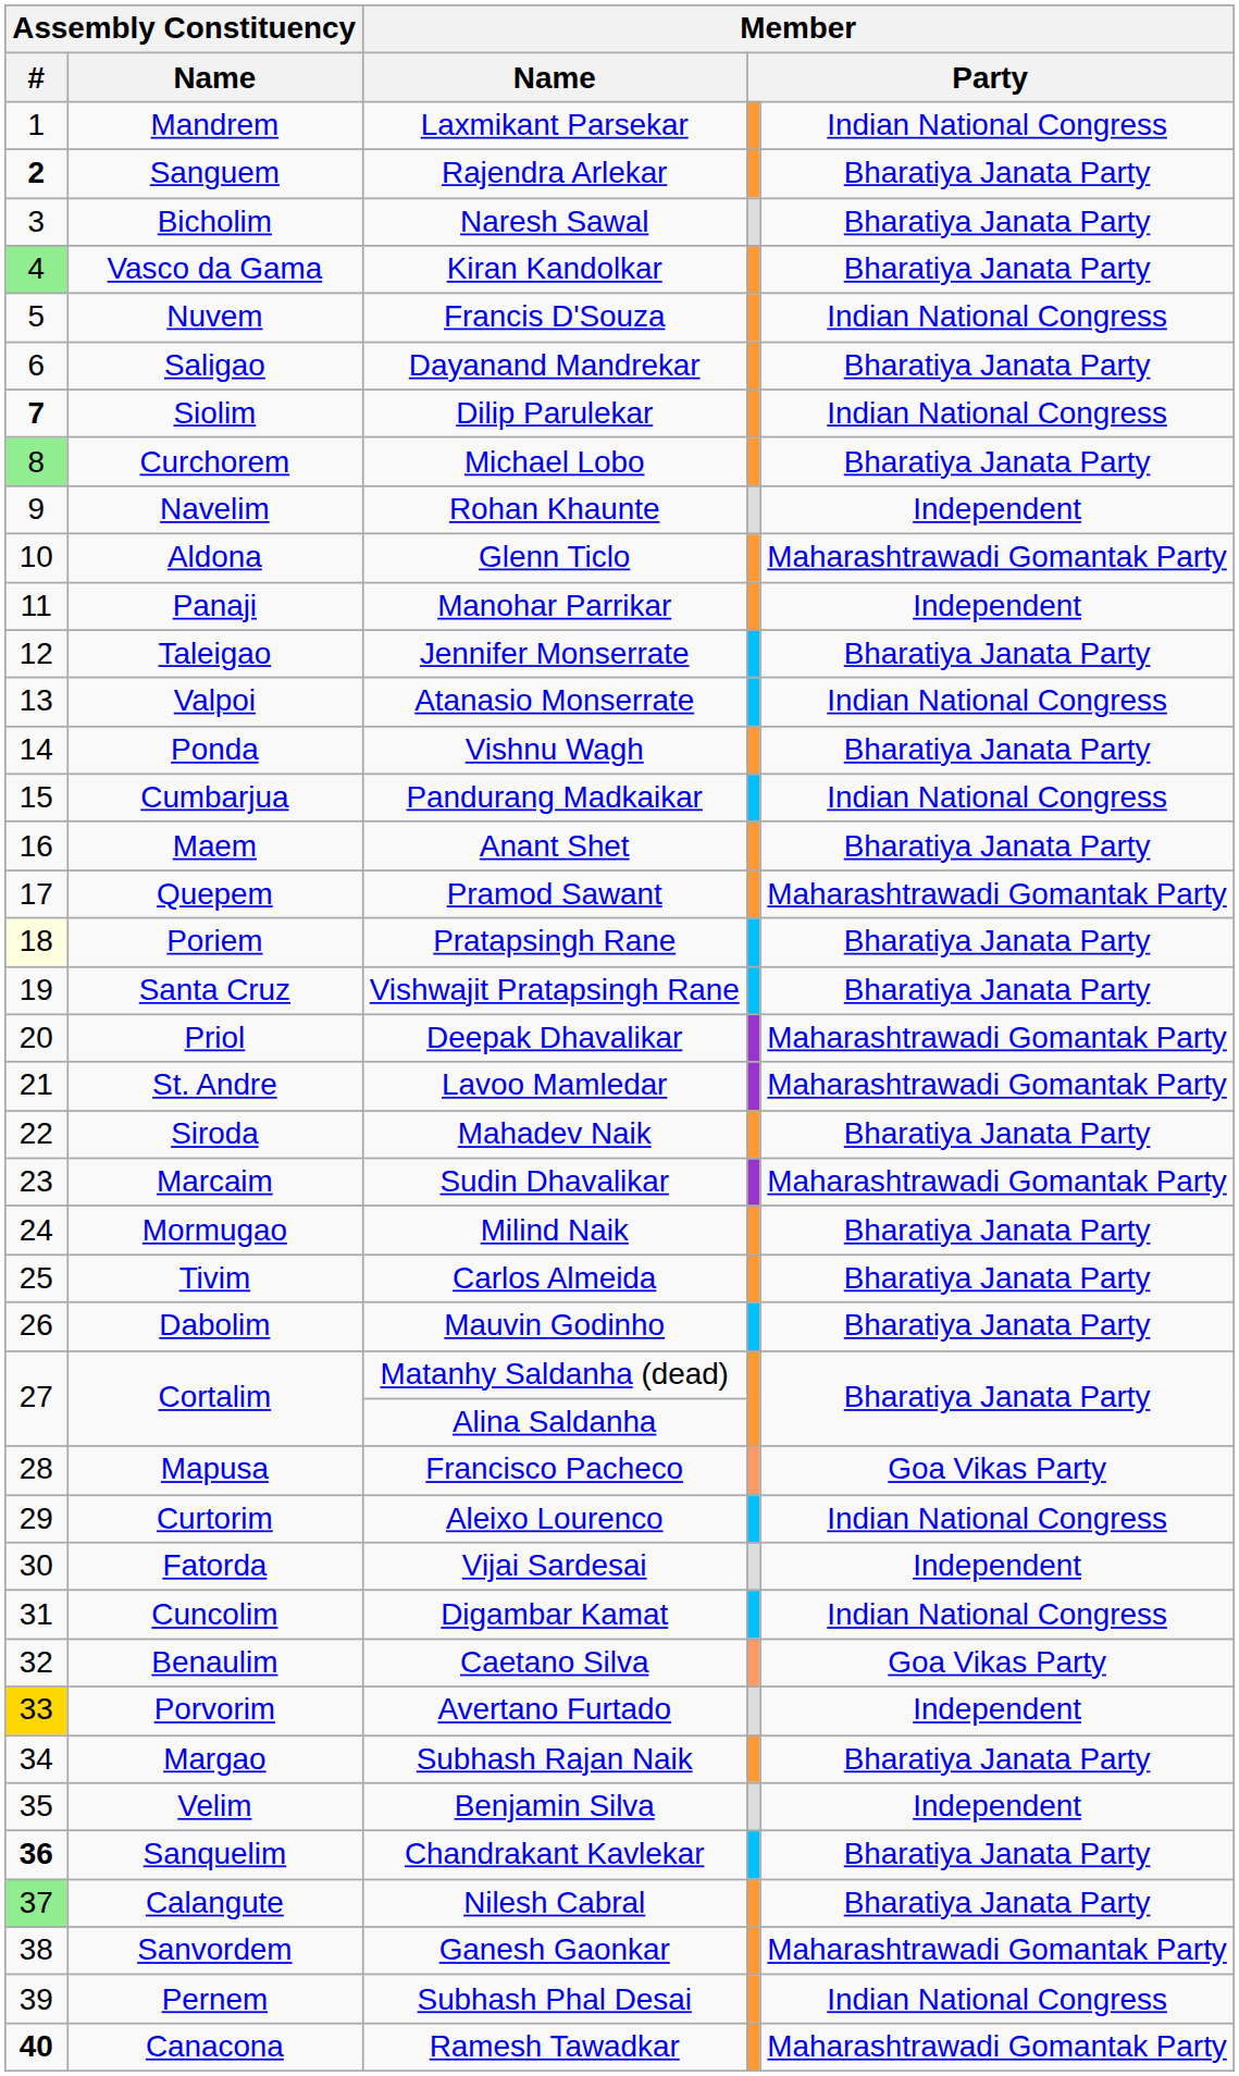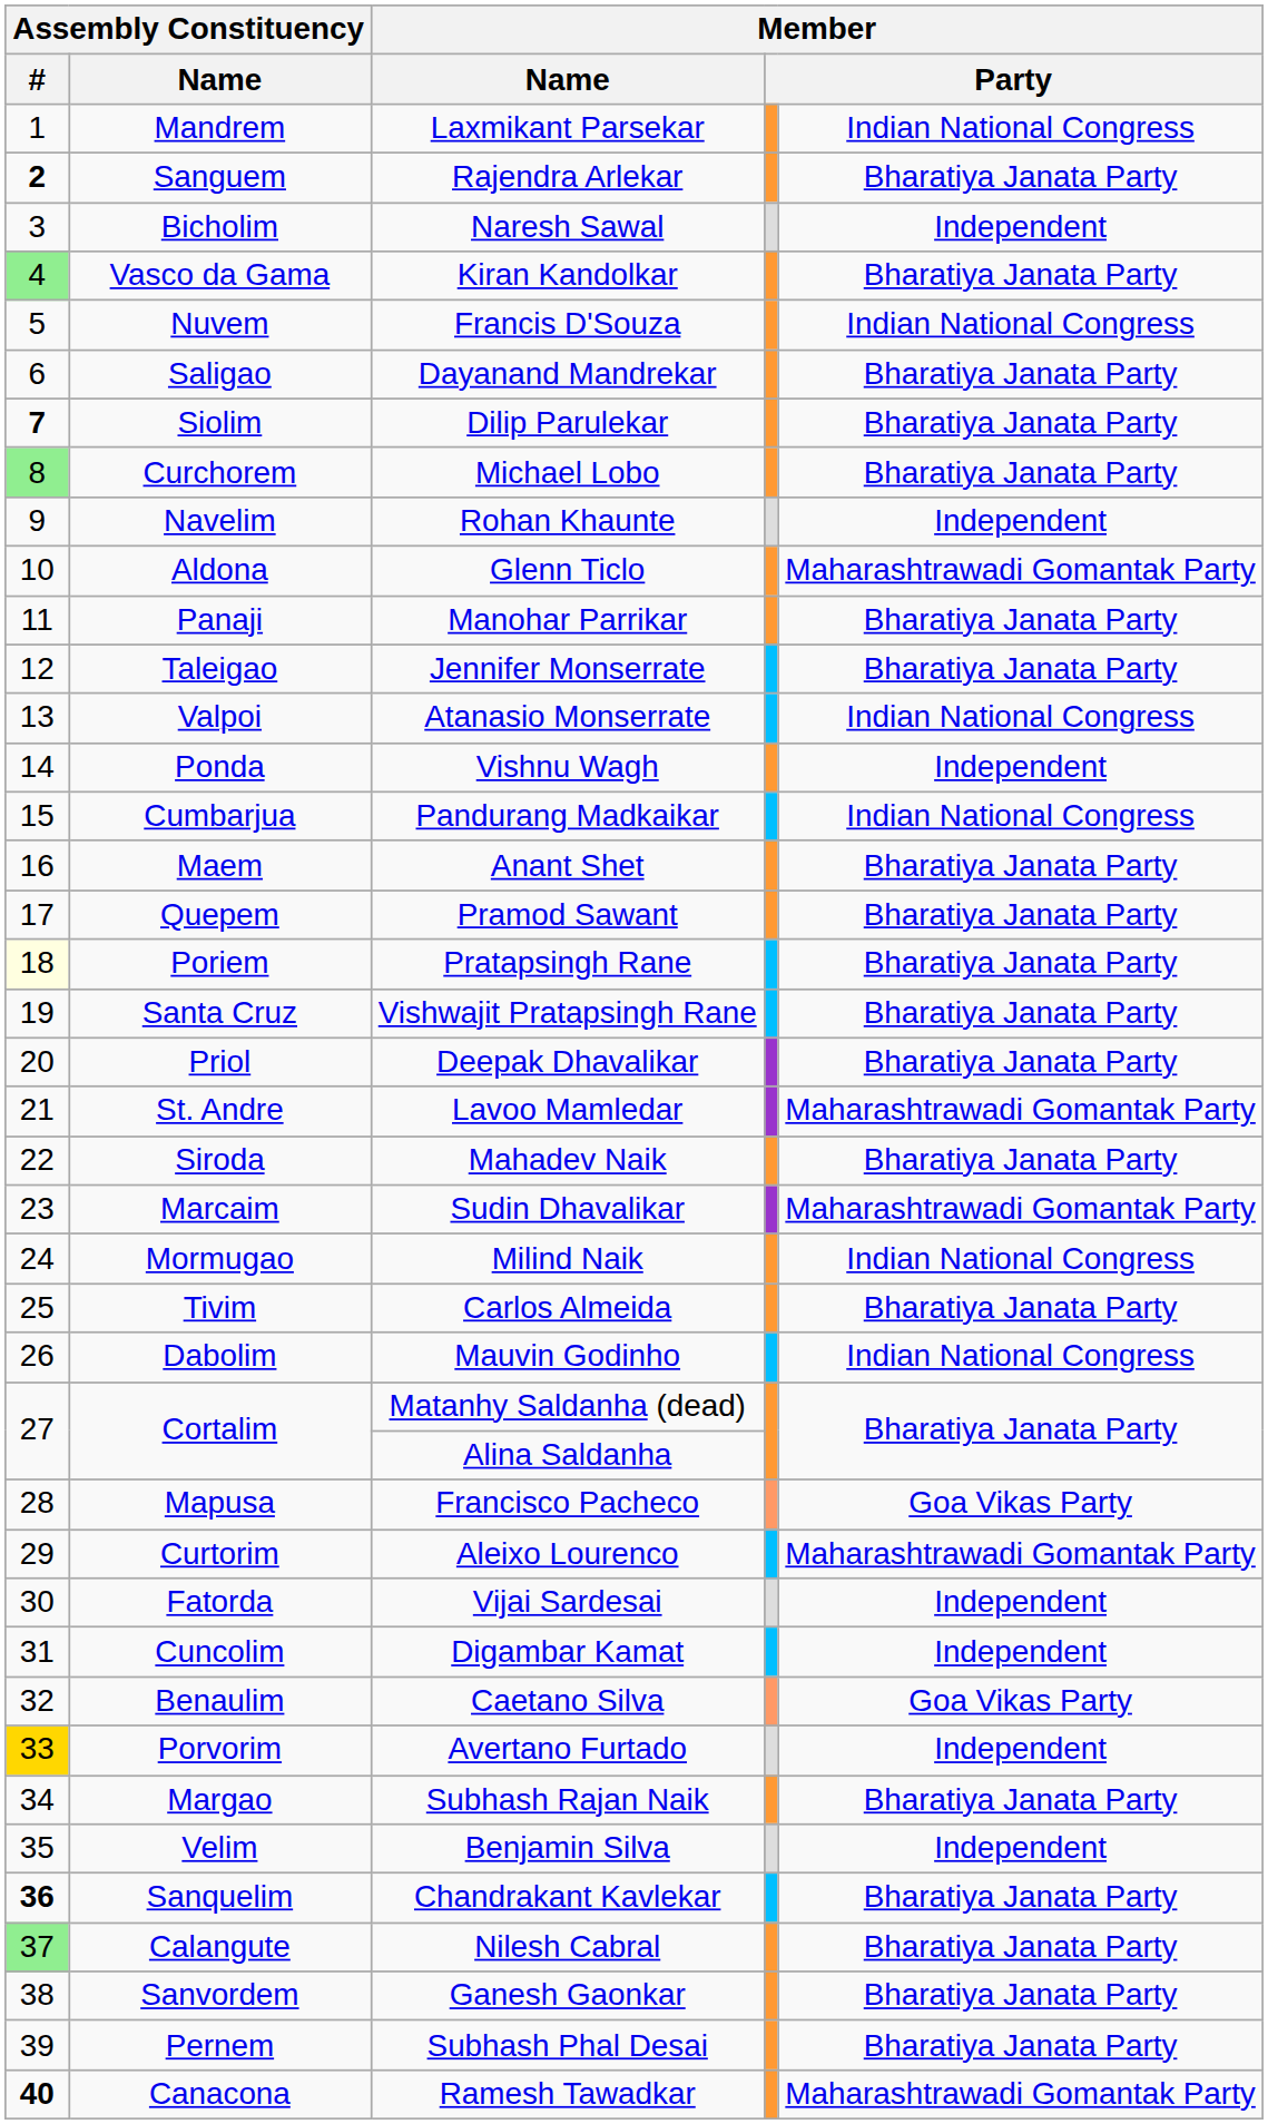 <table class="wikitable sortable" style="text-align:center;">
 <tr>
 <th colspan="2">Assembly Constituency</th>
 <th colspan="3">Member</th>
 </tr>
 <tr>
 <th>#</th>
 <th>Name</th>
 <th>Name</th>
 <th colspan="2">Party</th>
 </tr>
 <tr>
 <td>1</td>
 <td><a href='#'>Mandrem</a></td>
 <td><a href='#'>Laxmikant Parsekar</a></td>
 <td style="background:#f93;"></td>
 <td><a href='#'>Indian National Congress</a></td>
 </tr>
 <tr>
 <td><strong>2</strong></td>
 <td><a href='#'>Sanguem</a></td>
 <td><a href='#'>Rajendra Arlekar</a></td>
 <td style="background:#f93;"></td>
 <td><a href='#'>Bharatiya Janata Party</a></td>
 </tr>
 <tr>
 <td>3</td>
 <td><a href='#'>Bicholim</a></td>
 <td><a href='#'>Naresh Sawal</a></td>
 <td style="background:#ddd;"></td>
-<td><a href='#'>Bharatiya Janata Party</a></td>
+<td><a href='#'>Independent</a></td>
 </tr>
 <tr>
 <td style="background: lightgreen;">4</td>
 <td><a href='#'>Vasco da Gama</a></td>
 <td><a href='#'>Kiran Kandolkar</a></td>
 <td style="background:#f93;"></td>
 <td><a href='#'>Bharatiya Janata Party</a></td>
 </tr>
 <tr>
 <td>5</td>
 <td><a href='#'>Nuvem</a></td>
 <td><a href='#'>Francis D'Souza</a></td>
 <td style="background:#f93;"></td>
 <td><a href='#'>Indian National Congress</a></td>
 </tr>
 <tr>
 <td>6</td>
 <td><a href='#'>Saligao</a></td>
 <td><a href='#'>Dayanand Mandrekar</a></td>
 <td style="background:#f93;"></td>
 <td><a href='#'>Bharatiya Janata Party</a></td>
 </tr>
 <tr>
 <td><strong>7</strong></td>
 <td><a href='#'>Siolim</a></td>
 <td><a href='#'>Dilip Parulekar</a></td>
 <td style="background:#f93;"></td>
-<td><a href='#'>Indian National Congress</a></td>
+<td><a href='#'>Bharatiya Janata Party</a></td>
 </tr>
 <tr>
 <td style="background: lightgreen;">8</td>
 <td><a href='#'>Curchorem</a></td>
 <td><a href='#'>Michael Lobo</a></td>
 <td style="background:#f93;"></td>
 <td><a href='#'>Bharatiya Janata Party</a></td>
 </tr>
 <tr>
 <td>9</td>
 <td><a href='#'>Navelim</a></td>
 <td><a href='#'>Rohan Khaunte</a></td>
 <td style="background:#ddd;"></td>
 <td><a href='#'>Independent</a></td>
 </tr>
 <tr>
 <td>10</td>
 <td><a href='#'>Aldona</a></td>
 <td><a href='#'>Glenn Ticlo</a></td>
 <td style="background:#f93;"></td>
 <td><a href='#'>Maharashtrawadi Gomantak Party</a></td>
 </tr>
 <tr>
 <td>11</td>
 <td><a href='#'>Panaji</a></td>
 <td><a href='#'>Manohar Parrikar</a></td>
 <td style="background:#f93;"></td>
-<td><a href='#'>Independent</a></td>
+<td><a href='#'>Bharatiya Janata Party</a></td>
 </tr>
 <tr>
 <td>12</td>
 <td><a href='#'>Taleigao</a></td>
 <td><a href='#'>Jennifer Monserrate</a></td>
 <td style="background:#00bfff;"></td>
 <td><a href='#'>Bharatiya Janata Party</a></td>
 </tr>
 <tr>
 <td>13</td>
 <td><a href='#'>Valpoi</a></td>
 <td><a href='#'>Atanasio Monserrate</a></td>
 <td style="background:#00bfff;"></td>
 <td><a href='#'>Indian National Congress</a></td>
 </tr>
 <tr>
 <td>14</td>
 <td><a href='#'>Ponda</a></td>
 <td><a href='#'>Vishnu Wagh</a></td>
 <td style="background:#f93;"></td>
-<td><a href='#'>Bharatiya Janata Party</a></td>
+<td><a href='#'>Independent</a></td>
 </tr>
 <tr>
 <td>15</td>
 <td><a href='#'>Cumbarjua</a></td>
 <td><a href='#'>Pandurang Madkaikar</a></td>
 <td style="background:#00bfff;"></td>
 <td><a href='#'>Indian National Congress</a></td>
 </tr>
 <tr>
 <td>16</td>
 <td><a href='#'>Maem</a></td>
 <td><a href='#'>Anant Shet</a></td>
 <td style="background:#f93;"></td>
 <td><a href='#'>Bharatiya Janata Party</a></td>
 </tr>
 <tr>
 <td>17</td>
 <td><a href='#'>Quepem</a></td>
 <td><a href='#'>Pramod Sawant</a></td>
 <td style="background:#f93;"></td>
-<td><a href='#'>Maharashtrawadi Gomantak Party</a></td>
+<td><a href='#'>Bharatiya Janata Party</a></td>
 </tr>
 <tr>
 <td style="background: lightyellow;">18</td>
 <td><a href='#'>Poriem</a></td>
 <td><a href='#'>Pratapsingh Rane</a></td>
 <td style="background:#00bfff;"></td>
 <td><a href='#'>Bharatiya Janata Party</a></td>
 </tr>
 <tr>
 <td>19</td>
 <td><a href='#'>Santa Cruz</a></td>
 <td><a href='#'>Vishwajit Pratapsingh Rane</a></td>
 <td style="background:#00bfff;"></td>
 <td><a href='#'>Bharatiya Janata Party</a></td>
 </tr>
 <tr>
 <td>20</td>
 <td><a href='#'>Priol</a></td>
 <td><a href='#'>Deepak Dhavalikar</a></td>
 <td style="background:#93c;"></td>
-<td><a href='#'>Maharashtrawadi Gomantak Party</a></td>
+<td><a href='#'>Bharatiya Janata Party</a></td>
 </tr>
 <tr>
 <td>21</td>
 <td><a href='#'>St. Andre</a></td>
 <td><a href='#'>Lavoo Mamledar</a></td>
 <td style="background:#93c;"></td>
 <td><a href='#'>Maharashtrawadi Gomantak Party</a></td>
 </tr>
 <tr>
 <td>22</td>
 <td><a href='#'>Siroda</a></td>
 <td><a href='#'>Mahadev Naik</a></td>
 <td style="background:#f93;"></td>
 <td><a href='#'>Bharatiya Janata Party</a></td>
 </tr>
 <tr>
 <td>23</td>
 <td><a href='#'>Marcaim</a></td>
 <td><a href='#'>Sudin Dhavalikar</a></td>
 <td style="background:#93c;"></td>
 <td><a href='#'>Maharashtrawadi Gomantak Party</a></td>
 </tr>
 <tr>
 <td>24</td>
 <td><a href='#'>Mormugao</a></td>
 <td><a href='#'>Milind Naik</a></td>
 <td style="background:#f93;"></td>
-<td><a href='#'>Bharatiya Janata Party</a></td>
+<td><a href='#'>Indian National Congress</a></td>
 </tr>
 <tr>
 <td>25</td>
 <td><a href='#'>Tivim</a></td>
 <td><a href='#'>Carlos Almeida</a></td>
 <td style="background:#f93;"></td>
 <td><a href='#'>Bharatiya Janata Party</a></td>
 </tr>
 <tr>
 <td>26</td>
 <td><a href='#'>Dabolim</a></td>
 <td><a href='#'>Mauvin Godinho</a></td>
 <td style="background:#00bfff;"></td>
-<td><a href='#'>Bharatiya Janata Party</a></td>
+<td><a href='#'>Indian National Congress</a></td>
 </tr>
 <tr>
 <td rowspan="2">27</td>
 <td rowspan="2"><a href='#'>Cortalim</a></td>
 <td><a href='#'>Matanhy Saldanha</a> (dead)</td>
 <td rowspan="2" style="background:#f93;"></td>
 <td rowspan="2"><a href='#'>Bharatiya Janata Party</a></td>
 </tr>
 <tr>
 <td><a href='#'>Alina Saldanha</a></td>
 </tr>
 <tr>
 <td>28</td>
 <td><a href='#'>Mapusa</a></td>
 <td><a href='#'>Francisco Pacheco</a></td>
 <td style="background:#f96;"></td>
 <td><a href='#'>Goa Vikas Party</a></td>
 </tr>
 <tr>
 <td>29</td>
 <td><a href='#'>Curtorim</a></td>
 <td><a href='#'>Aleixo Lourenco</a></td>
 <td style="background:#00bfff;"></td>
-<td><a href='#'>Indian National Congress</a></td>
+<td><a href='#'>Maharashtrawadi Gomantak Party</a></td>
 </tr>
 <tr>
 <td>30</td>
 <td><a href='#'>Fatorda</a></td>
 <td><a href='#'>Vijai Sardesai</a></td>
 <td style="background:#ddd;"></td>
 <td><a href='#'>Independent</a></td>
 </tr>
 <tr>
 <td>31</td>
 <td><a href='#'>Cuncolim</a></td>
 <td><a href='#'>Digambar Kamat</a></td>
 <td style="background:#00bfff;"></td>
-<td><a href='#'>Indian National Congress</a></td>
+<td><a href='#'>Independent</a></td>
 </tr>
 <tr>
 <td>32</td>
 <td><a href='#'>Benaulim</a></td>
 <td><a href='#'>Caetano Silva</a></td>
 <td style="background:#f96;"></td>
 <td><a href='#'>Goa Vikas Party</a></td>
 </tr>
 <tr>
 <td style="background: gold;">33</td>
 <td><a href='#'>Porvorim</a></td>
 <td><a href='#'>Avertano Furtado</a></td>
 <td style="background:#ddd;"></td>
 <td><a href='#'>Independent</a></td>
 </tr>
 <tr>
 <td>34</td>
 <td><a href='#'>Margao</a></td>
 <td><a href='#'>Subhash Rajan Naik</a></td>
 <td style="background:#f93;"></td>
 <td><a href='#'>Bharatiya Janata Party</a></td>
 </tr>
 <tr>
 <td>35</td>
 <td><a href='#'>Velim</a></td>
 <td><a href='#'>Benjamin Silva</a></td>
 <td style="background:#ddd;"></td>
 <td><a href='#'>Independent</a></td>
 </tr>
 <tr>
 <td><strong>36</strong></td>
 <td><a href='#'>Sanquelim</a></td>
 <td><a href='#'>Chandrakant Kavlekar</a></td>
 <td style="background:#00bfff;"></td>
 <td><a href='#'>Bharatiya Janata Party</a></td>
 </tr>
 <tr>
 <td style="background: lightgreen;">37</td>
 <td><a href='#'>Calangute</a></td>
 <td><a href='#'>Nilesh Cabral</a></td>
 <td style="background:#f93;"></td>
 <td><a href='#'>Bharatiya Janata Party</a></td>
 </tr>
 <tr>
 <td>38</td>
 <td><a href='#'>Sanvordem</a></td>
 <td><a href='#'>Ganesh Gaonkar</a></td>
 <td style="background:#f93;"></td>
-<td><a href='#'>Maharashtrawadi Gomantak Party</a></td>
+<td><a href='#'>Bharatiya Janata Party</a></td>
 </tr>
 <tr>
 <td>39</td>
 <td><a href='#'>Pernem</a></td>
 <td><a href='#'>Subhash Phal Desai</a></td>
 <td style="background:#f93;"></td>
-<td><a href='#'>Indian National Congress</a></td>
+<td><a href='#'>Bharatiya Janata Party</a></td>
 </tr>
 <tr>
 <td><strong>40</strong></td>
 <td><a href='#'>Canacona</a></td>
 <td><a href='#'>Ramesh Tawadkar</a></td>
 <td style="background:#f93;"></td>
 <td><a href='#'>Maharashtrawadi Gomantak Party</a></td>
 </tr>
 </table>
